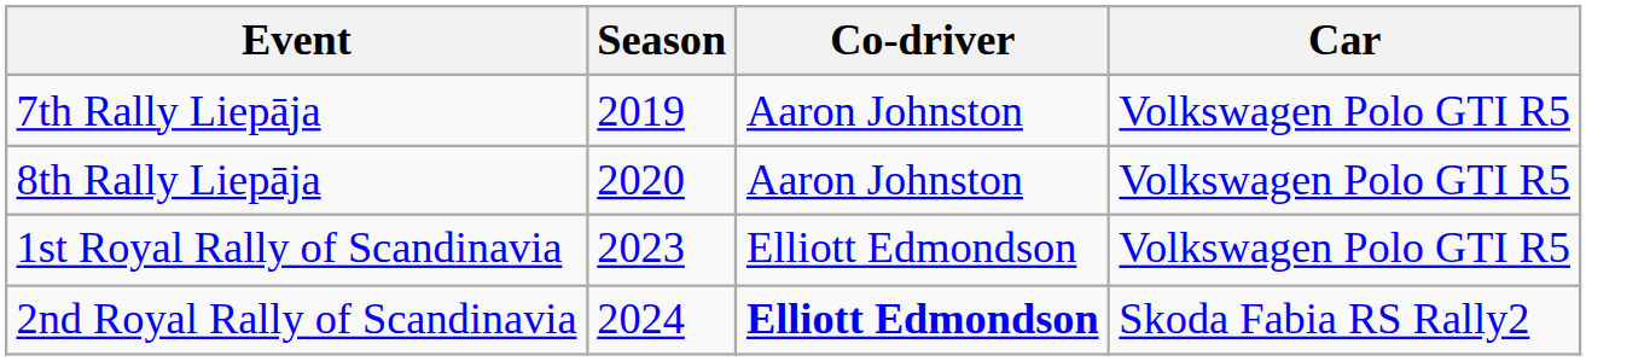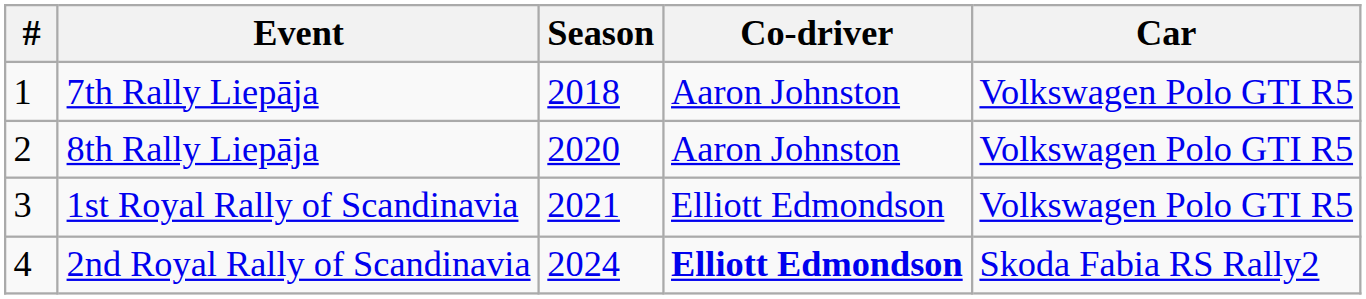 <table class="wikitable">
 <tr>
+<th> # </th>
 <th>Event</th>
 <th>Season</th>
 <th>Co-driver</th>
 <th>Car</th>
 </tr>
 <tr>
+<td>1</td>
 <td> <a href='#'>7th Rally Liepāja</a></td>
-<td><a href='#'>2019</a></td>
+<td><a href='#'>2018</a></td>
 <td> <a href='#'>Aaron Johnston</a></td>
 <td><a href='#'>Volkswagen Polo GTI R5</a></td>
 </tr>
 <tr>
+<td>2</td>
 <td> <a href='#'>8th Rally Liepāja</a></td>
 <td><a href='#'>2020</a></td>
 <td> <a href='#'>Aaron Johnston</a></td>
 <td><a href='#'>Volkswagen Polo GTI R5</a></td>
 </tr>
 <tr>
+<td>3</td>
 <td> <a href='#'>1st Royal Rally of Scandinavia</a></td>
-<td><a href='#'>2023</a></td>
+<td><a href='#'>2021</a></td>
 <td> <a href='#'>Elliott Edmondson</a></td>
 <td><a href='#'>Volkswagen Polo GTI R5</a></td>
 </tr>
 <tr>
+<td>4</td>
 <td> <a href='#'>2nd Royal Rally of Scandinavia</a></td>
 <td><a href='#'>2024</a></td>
 <td><strong> <a href='#'>Elliott Edmondson</a></strong></td>
 <td><a href='#'>Skoda Fabia RS Rally2</a></td>
 </tr>
 </table>
